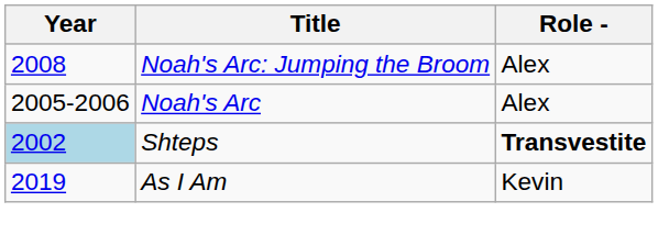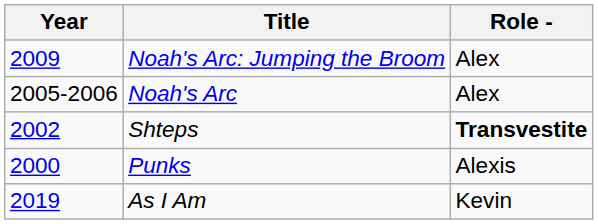 <table class="wikitable">
 <tr>
 <th>Year</th>
 <th>Title</th>
 <th>Role -</th>
 </tr>
 <tr>
-<td><a href='#'>2008</a></td>
+<td><a href='#'>2009</a></td>
 <td><em><a href='#'>Noah's Arc: Jumping the Broom</a></em></td>
 <td>Alex</td>
 </tr>
 <tr>
 <td>2005-2006 </td>
 <td><em><a href='#'>Noah's Arc</a></em></td>
 <td>Alex</td>
 </tr>
 <tr>
-<td style="background: lightblue;"><a href='#'>2002</a></td>
+<td><a href='#'>2002</a></td>
 <td><em>Shteps</em></td>
 <td><strong>Transvestite</strong></td>
+</tr>
+<tr>
+<td><a href='#'>2000</a></td>
+<td><em><a href='#'>Punks</a></em></td>
+<td>Alexis</td>
 </tr>
 <tr>
 <td><a href='#'>2019</a></td>
 <td><em>As I Am</em></td>
 <td>Kevin</td>
 </tr>
 </table>
